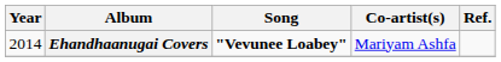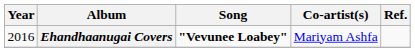 <table class="wikitable plainrowheaders">
 <tr>
 <th scope="col">Year</th>
 <th scope="col">Album</th>
 <th scope="col">Song</th>
 <th scope="col">Co-artist(s)</th>
 <th scope="col">Ref.</th>
 </tr>
 <tr>
-<td>2014</td>
+<td>2016</td>
 <th scope="row"><em>Ehandhaanugai Covers</em></th>
 <td><strong>"Vevunee Loabey"</strong></td>
 <td><a href='#'>Mariyam Ashfa</a></td>
 <td></td>
 </tr>
 <tr>
 </tr>
 </table>
